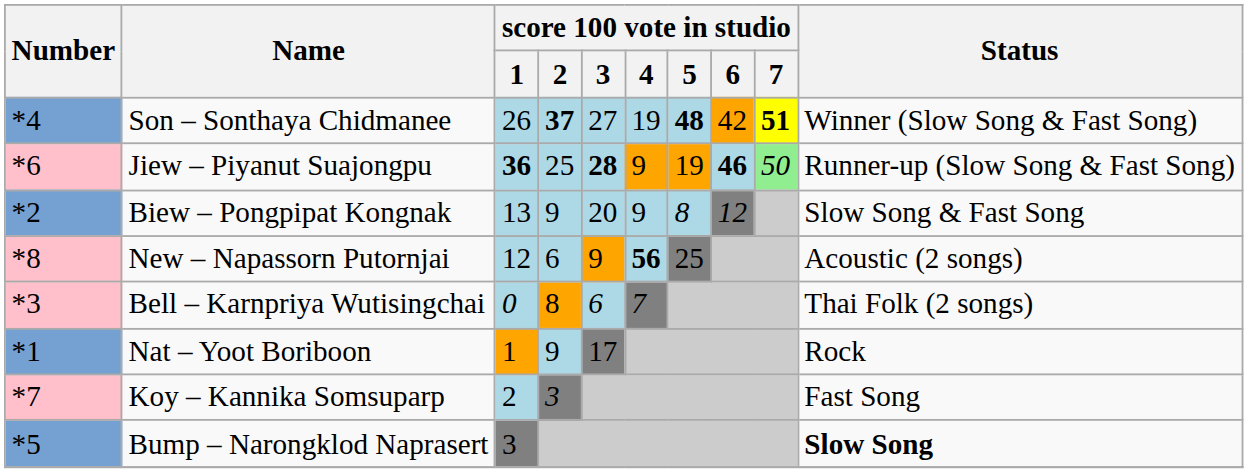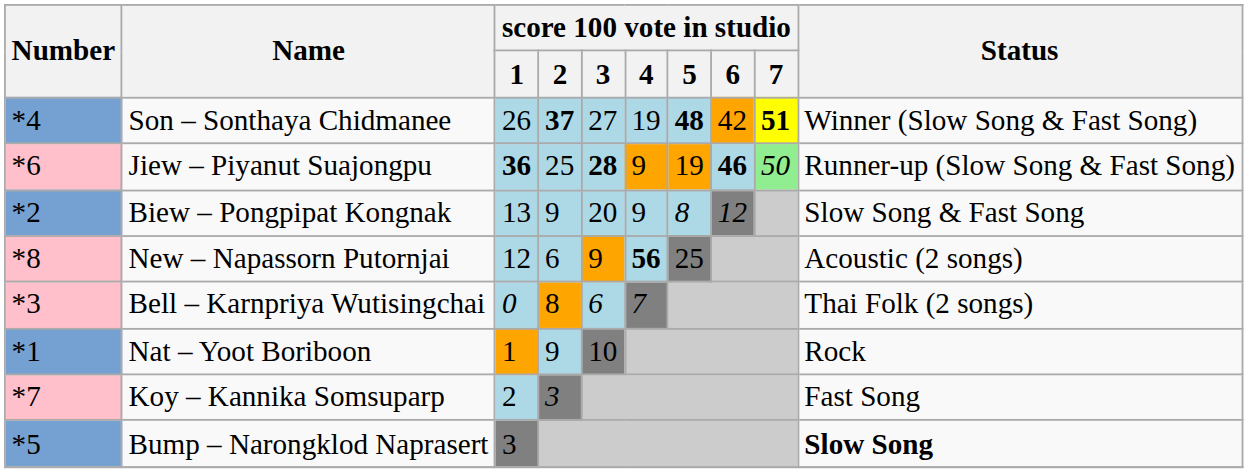 <table class="wikitable">
 <tr>
 <th rowspan=2>Number</th>
 <th rowspan=2>Name</th>
 <th colspan=7>score 100 vote in studio</th>
 <th rowspan=2>Status</th>
 </tr>
 <tr>
 <th>1</th>
 <th>2</th>
 <th>3</th>
 <th>4</th>
 <th>5</th>
 <th>6</th>
 <th>7</th>
 </tr>
 <tr>
 <td style="background:#75A1D2">*4</td>
 <td>Son – Sonthaya Chidmanee</td>
 <td bgcolor="lightblue">26</td>
 <td bgcolor="lightblue"><span><strong>37</strong></span></td>
 <td bgcolor="lightblue">27</td>
 <td bgcolor="lightblue">19</td>
 <td bgcolor="lightblue"><span><strong>48</strong></span></td>
 <td bgcolor="orange">42</td>
 <td bgcolor="yellow"><span><strong>51</strong></span></td>
 <td>Winner (Slow Song & Fast Song)</td>
 </tr>
 <tr>
 <td style="background:pink;">*6</td>
 <td>Jiew – Piyanut Suajongpu</td>
 <td bgcolor="lightblue"><span><strong>36</strong></span></td>
 <td bgcolor="lightblue">25</td>
 <td bgcolor="lightblue"><span><strong>28</strong></span></td>
 <td bgcolor="orange">9</td>
 <td bgcolor="orange">19</td>
 <td bgcolor="lightblue"><span><strong>46</strong></span></td>
 <td bgcolor="lightgreen"><span><em>50</em></span></td>
 <td>Runner-up (Slow Song & Fast Song)</td>
 </tr>
 <tr>
 <td style="background:#75A1D2">*2</td>
 <td>Biew – Pongpipat Kongnak</td>
 <td bgcolor="lightblue">13</td>
 <td bgcolor="lightblue">9</td>
 <td bgcolor="lightblue">20</td>
 <td bgcolor="lightblue">9</td>
 <td bgcolor="lightblue"><span><em>8</em></span></td>
 <td bgcolor = "gray"><span><em>12</em></span></td>
 <td style="background:#CCCCCC;" colspan=" 1 "></td>
 <td>Slow Song & Fast Song</td>
 </tr>
 <tr>
 <td style="background:pink;">*8</td>
 <td>New – Napassorn Putornjai</td>
 <td bgcolor="lightblue">12</td>
 <td bgcolor="lightblue">6</td>
 <td bgcolor="orange">9</td>
 <td bgcolor="lightblue"><span><strong>56</strong></span></td>
 <td bgcolor = "gray">25</td>
 <td style="background:#CCCCCC;" colspan=" 2 "></td>
 <td>Acoustic (2 songs)</td>
 </tr>
 <tr>
 <td style="background:pink;">*3</td>
 <td>Bell – Karnpriya Wutisingchai</td>
 <td bgcolor="lightblue"><span><em>0</em></span></td>
 <td bgcolor="orange">8</td>
 <td bgcolor="lightblue"><span><em>6</em></span></td>
 <td bgcolor = "gray"><span><em>7</em></span></td>
 <td style="background:#CCCCCC;" colspan=" 3 "></td>
 <td>Thai Folk (2 songs)</td>
 </tr>
 <tr>
 <td style="background:#75A1D2">*1</td>
 <td>Nat – Yoot Boriboon</td>
 <td bgcolor="orange">1</td>
 <td bgcolor="lightblue">9</td>
-<td bgcolor = "gray">17</td>
+<td bgcolor = "gray">10</td>
 <td style="background:#CCCCCC;" colspan=" 4 "></td>
 <td>Rock</td>
 </tr>
 <tr>
 <td style="background:pink;">*7</td>
 <td>Koy – Kannika Somsuparp</td>
 <td bgcolor="lightblue">2</td>
 <td bgcolor = "gray"><span><em>3</em></span></td>
 <td style="background:#CCCCCC;" colspan=" 5 "></td>
 <td>Fast Song</td>
 </tr>
 <tr>
 <td style="background:#75A1D2">*5</td>
 <td>Bump – Narongklod Naprasert</td>
 <td bgcolor = "gray">3</td>
 <td style="background:#CCCCCC;" colspan=" 6 "></td>
 <td><strong>Slow Song</strong></td>
 </tr>
 <tr>
 </tr>
 </table>
